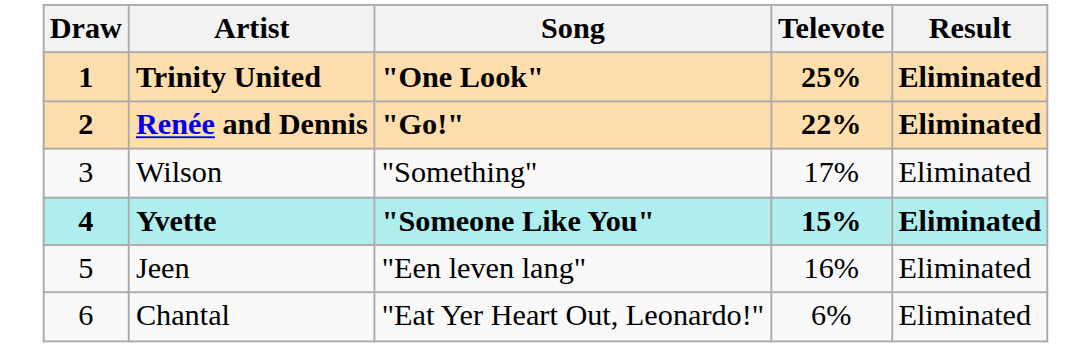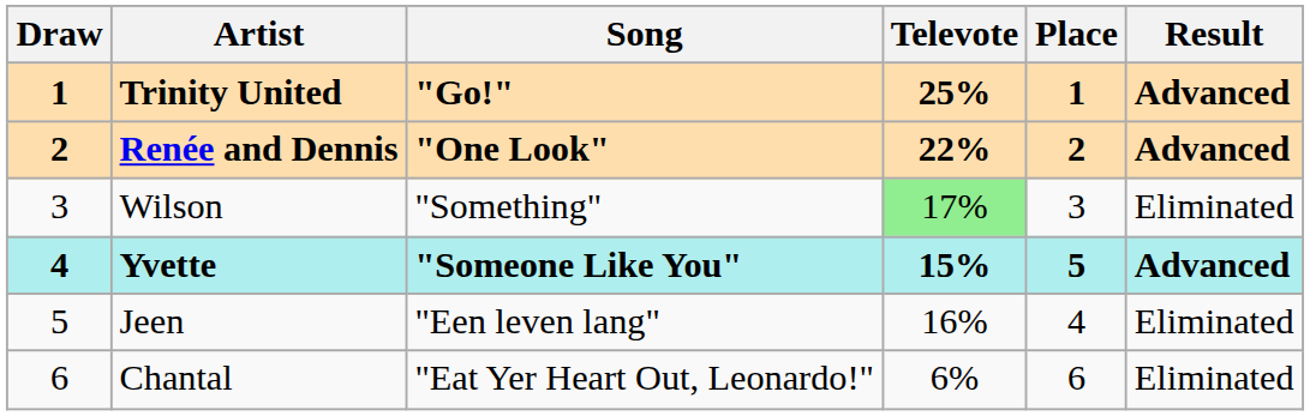 <table class="sortable wikitable" style="margin: 1em auto 1em auto; text-align:center;">
 <tr>
 <th>Draw</th>
 <th>Artist</th>
 <th>Song</th>
 <th>Televote</th>
+<th>Place</th>
 <th>Result</th>
 </tr>
 <tr style="font-weight:bold; background:navajowhite;">
 <td>1</td>
 <td align="left">Trinity United</td>
-<td align="left">"One Look"</td>
+<td align="left">"Go!"</td>
 <td>25%</td>
-<td align="left">Eliminated</td>
+<td>1</td>
+<td align="left">Advanced</td>
 </tr>
 <tr style="font-weight:bold; background:navajowhite;">
 <td>2</td>
 <td align="left"><a href='#'>Renée</a> and Dennis</td>
-<td align="left">"Go!"</td>
+<td align="left">"One Look"</td>
 <td>22%</td>
-<td align="left">Eliminated</td>
+<td>2</td>
+<td align="left">Advanced</td>
 </tr>
 <tr>
 <td>3</td>
 <td align="left">Wilson</td>
 <td align="left">"Something"</td>
-<td>17%</td>
+<td style="background: lightgreen;">17%</td>
+<td>3</td>
 <td align="left">Eliminated</td>
 </tr>
 <tr style="font-weight:bold; background:paleturquoise;">
 <td>4</td>
 <td align="left">Yvette</td>
 <td align="left">"Someone Like You"</td>
 <td>15%</td>
-<td align="left">Eliminated</td>
+<td>5</td>
+<td align="left">Advanced</td>
 </tr>
 <tr>
 <td>5</td>
 <td align="left">Jeen</td>
 <td align="left">"Een leven lang"</td>
 <td>16%</td>
+<td>4</td>
 <td align="left">Eliminated</td>
 </tr>
 <tr>
 <td>6</td>
 <td align="left">Chantal</td>
 <td align="left">"Eat Yer Heart Out, Leonardo!"</td>
 <td>6%</td>
+<td>6</td>
 <td align="left">Eliminated</td>
 </tr>
 </table>
